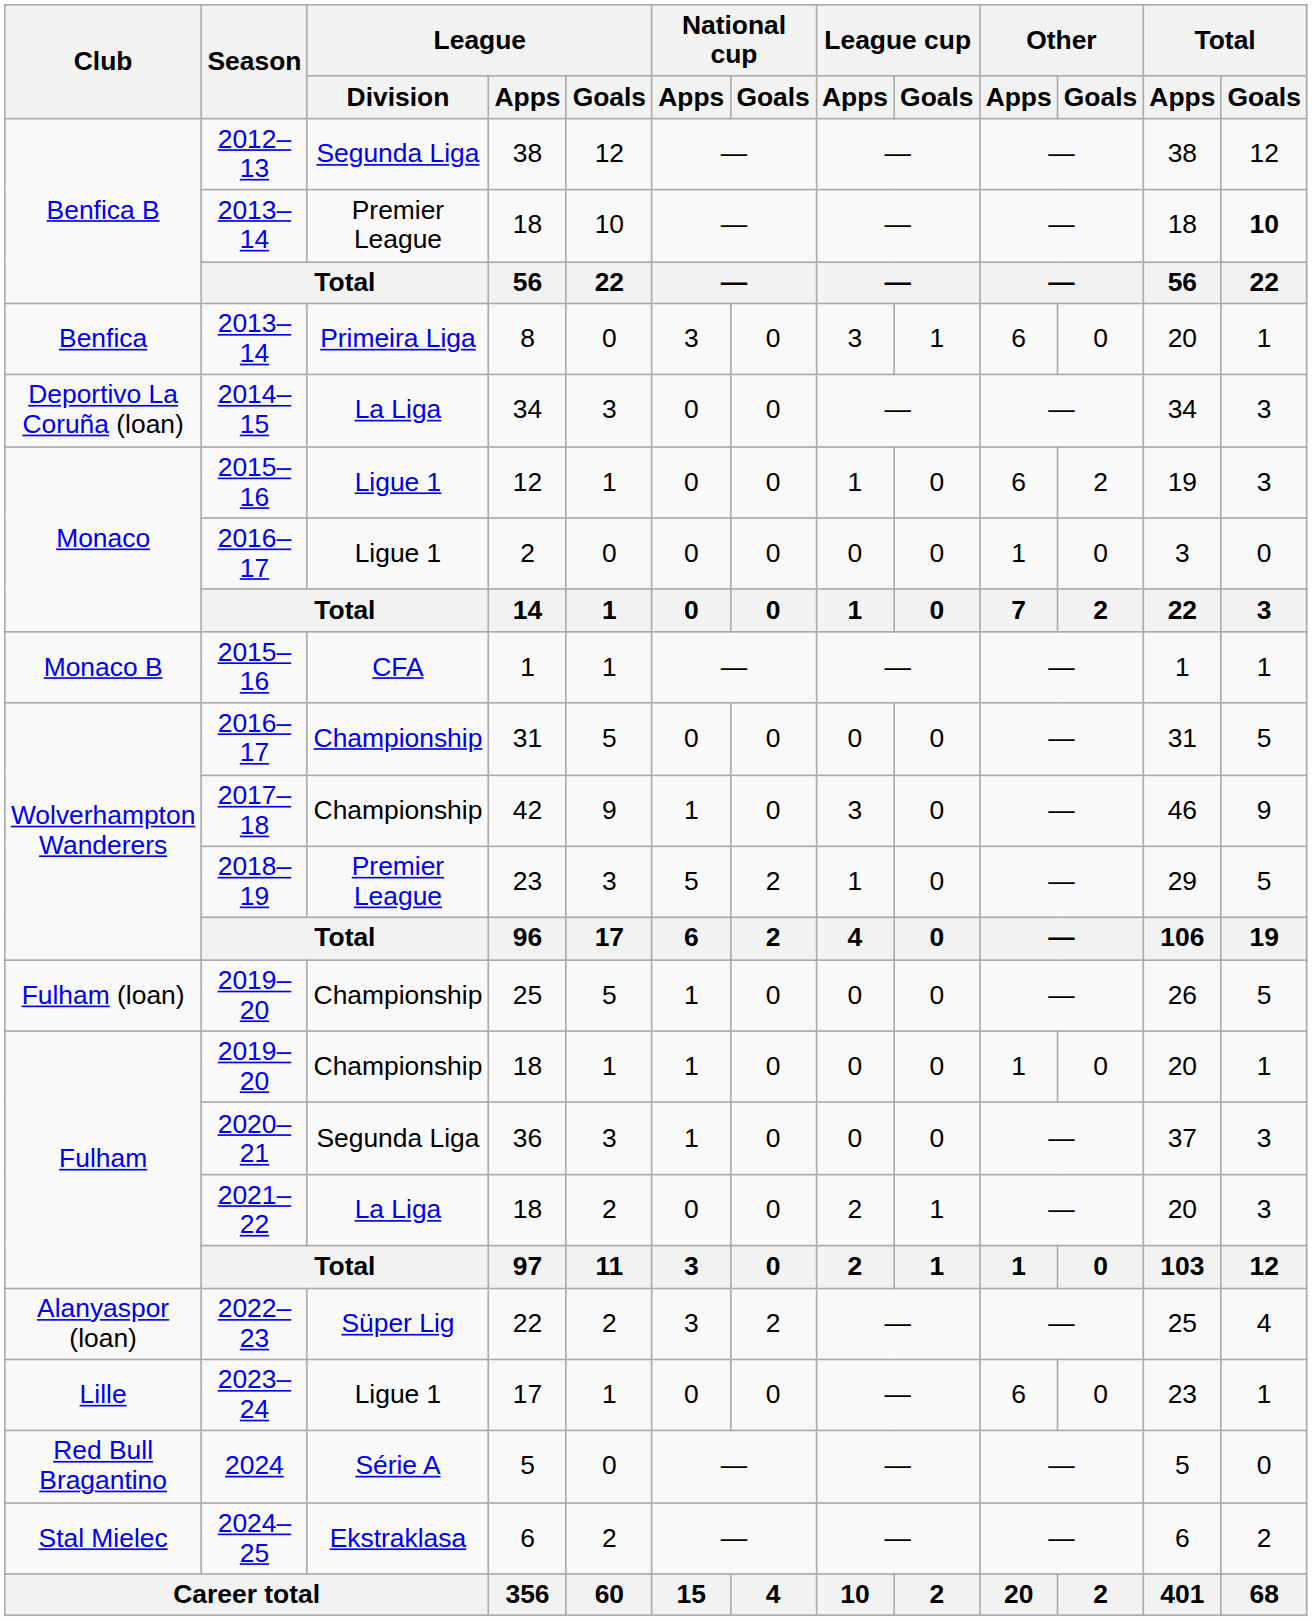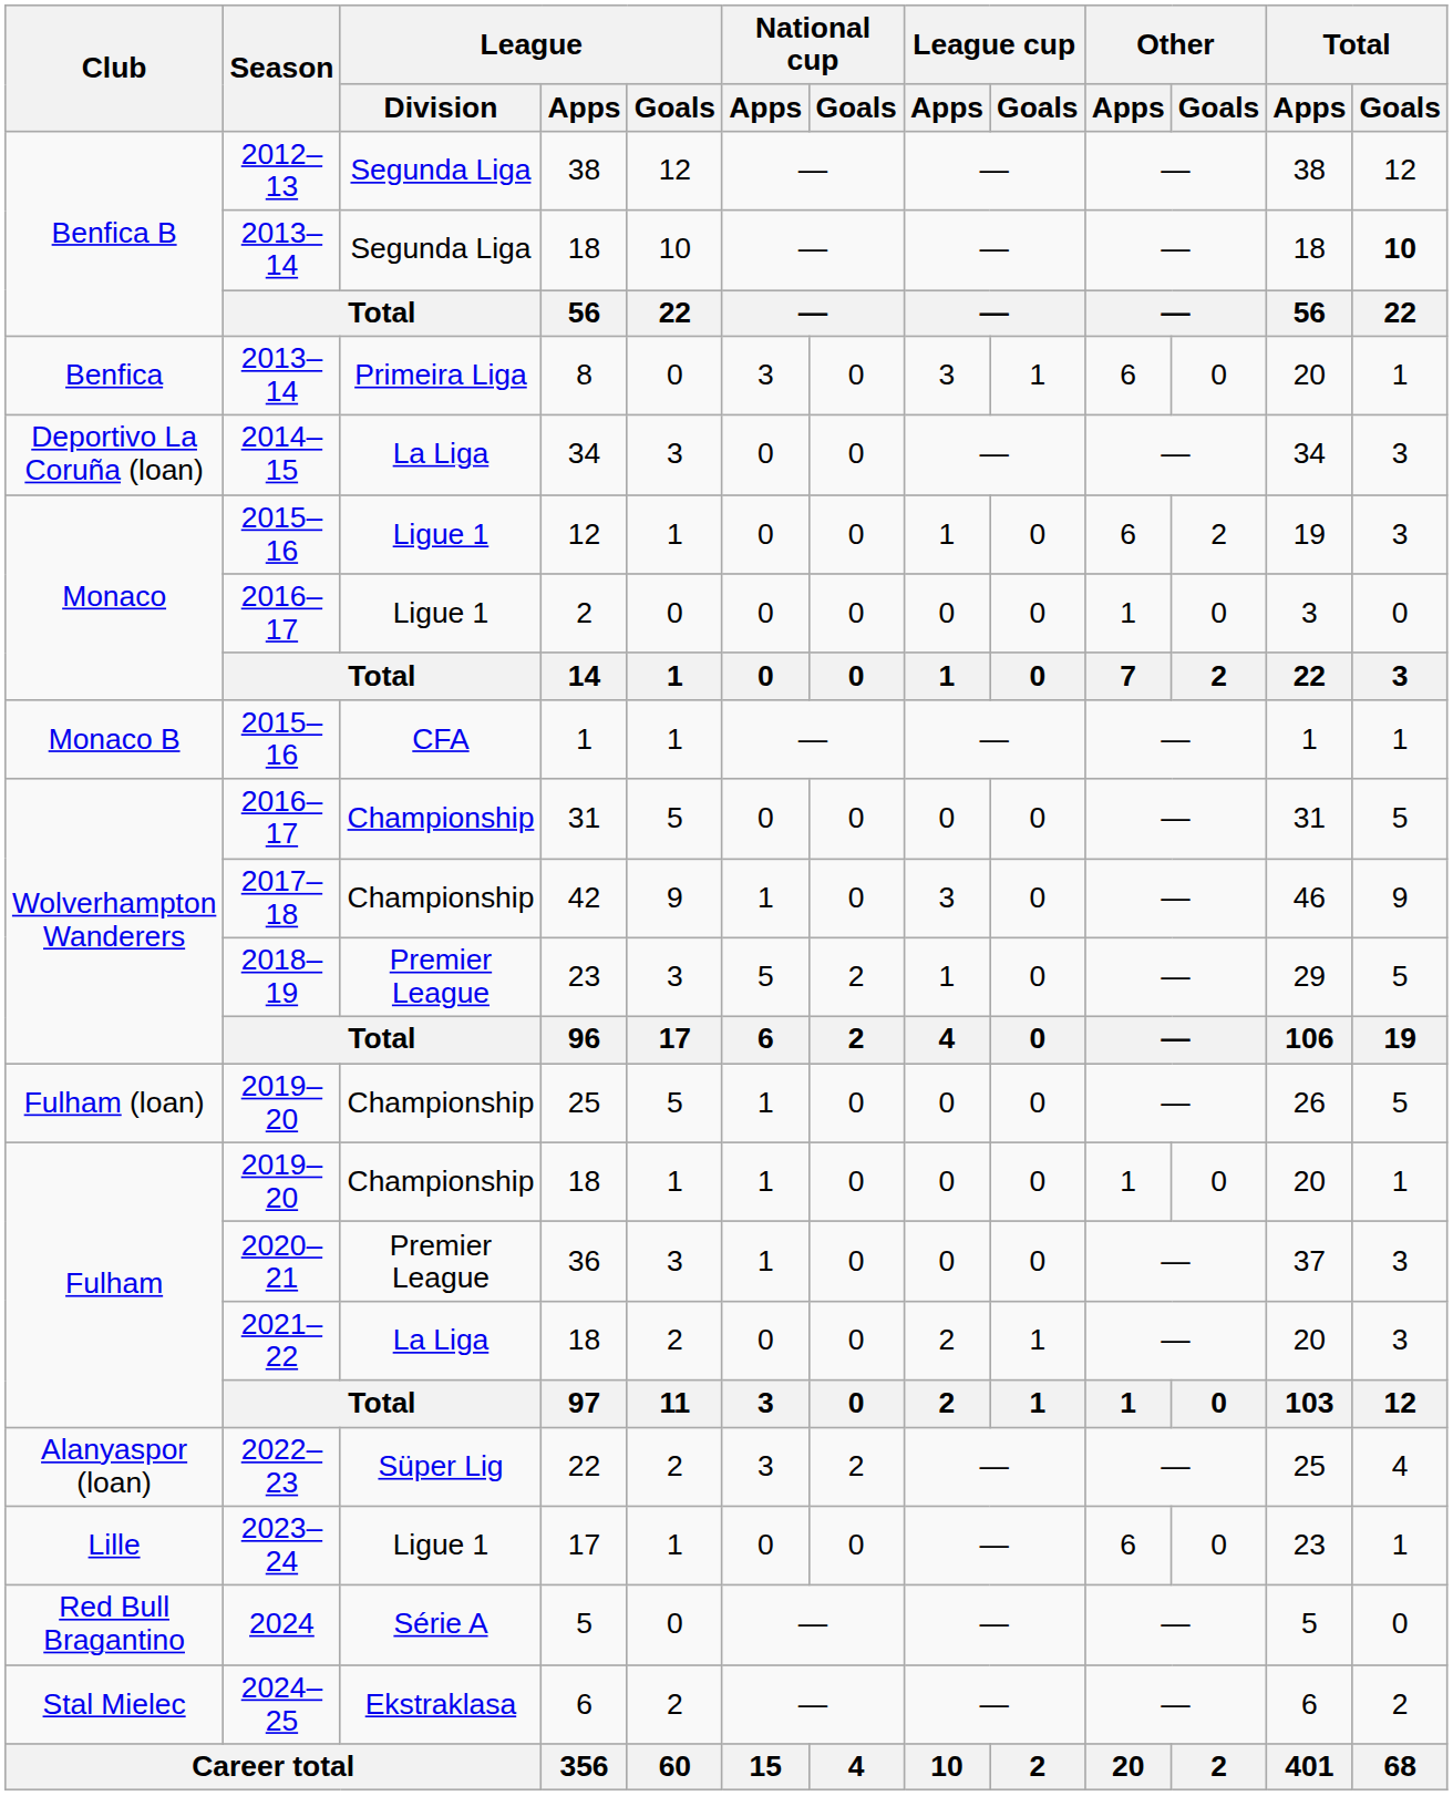 <table class="wikitable" style="text-align:center">
 <tr>
 <th rowspan="2">Club</th>
 <th rowspan="2">Season</th>
 <th colspan="3">League</th>
 <th colspan="2">National cup</th>
 <th colspan="2">League cup</th>
 <th colspan="2">Other</th>
 <th colspan="2">Total</th>
 </tr>
 <tr>
 <th>Division</th>
 <th>Apps</th>
 <th>Goals</th>
 <th>Apps</th>
 <th>Goals</th>
 <th>Apps</th>
 <th>Goals</th>
 <th>Apps</th>
 <th>Goals</th>
 <th>Apps</th>
 <th>Goals</th>
 </tr>
 <tr>
 <td rowspan="3"><a href='#'>Benfica B</a></td>
 <td><a href='#'>2012–13</a></td>
 <td><a href='#'>Segunda Liga</a></td>
 <td>38</td>
 <td>12</td>
 <td colspan="2">—</td>
 <td colspan="2">—</td>
 <td colspan="2">—</td>
 <td>38</td>
 <td>12</td>
 </tr>
 <tr>
 <td><a href='#'>2013–14</a></td>
-<td>Premier League</td>
+<td>Segunda Liga</td>
 <td>18</td>
 <td>10</td>
 <td colspan="2">—</td>
 <td colspan="2">—</td>
 <td colspan="2">—</td>
 <td>18</td>
 <td><strong>10</strong></td>
 </tr>
 <tr>
 <th colspan="2">Total</th>
 <th>56</th>
 <th>22</th>
 <th colspan="2">—</th>
 <th colspan="2">—</th>
 <th colspan="2">—</th>
 <th>56</th>
 <th>22</th>
 </tr>
 <tr>
 <td><a href='#'>Benfica</a></td>
 <td><a href='#'>2013–14</a></td>
 <td><a href='#'>Primeira Liga</a></td>
 <td>8</td>
 <td>0</td>
 <td>3</td>
 <td>0</td>
 <td>3</td>
 <td>1</td>
 <td>6</td>
 <td>0</td>
 <td>20</td>
 <td>1</td>
 </tr>
 <tr>
 <td><a href='#'>Deportivo La Coruña</a> (loan)</td>
 <td><a href='#'>2014–15</a></td>
 <td><a href='#'>La Liga</a></td>
 <td>34</td>
 <td>3</td>
 <td>0</td>
 <td>0</td>
 <td colspan="2">—</td>
 <td colspan="2">—</td>
 <td>34</td>
 <td>3</td>
 </tr>
 <tr>
 <td rowspan="3"><a href='#'>Monaco</a></td>
 <td><a href='#'>2015–16</a></td>
 <td><a href='#'>Ligue 1</a></td>
 <td>12</td>
 <td>1</td>
 <td>0</td>
 <td>0</td>
 <td>1</td>
 <td>0</td>
 <td>6</td>
 <td>2</td>
 <td>19</td>
 <td>3</td>
 </tr>
 <tr>
 <td><a href='#'>2016–17</a></td>
 <td>Ligue 1</td>
 <td>2</td>
 <td>0</td>
 <td>0</td>
 <td>0</td>
 <td>0</td>
 <td>0</td>
 <td>1</td>
 <td>0</td>
 <td>3</td>
 <td>0</td>
 </tr>
 <tr>
 <th colspan="2">Total</th>
 <th>14</th>
 <th>1</th>
 <th>0</th>
 <th>0</th>
 <th>1</th>
 <th>0</th>
 <th>7</th>
 <th>2</th>
 <th>22</th>
 <th>3</th>
 </tr>
 <tr>
 <td><a href='#'>Monaco B</a></td>
 <td><a href='#'>2015–16</a></td>
 <td><a href='#'>CFA</a></td>
 <td>1</td>
 <td>1</td>
 <td colspan="2">—</td>
 <td colspan="2">—</td>
 <td colspan="2">—</td>
 <td>1</td>
 <td>1</td>
 </tr>
 <tr>
 <td rowspan="4"><a href='#'>Wolverhampton Wanderers</a></td>
 <td><a href='#'>2016–17</a></td>
 <td><a href='#'>Championship</a></td>
 <td>31</td>
 <td>5</td>
 <td>0</td>
 <td>0</td>
 <td>0</td>
 <td>0</td>
 <td colspan="2">—</td>
 <td>31</td>
 <td>5</td>
 </tr>
 <tr>
 <td><a href='#'>2017–18</a></td>
 <td>Championship</td>
 <td>42</td>
 <td>9</td>
 <td>1</td>
 <td>0</td>
 <td>3</td>
 <td>0</td>
 <td colspan="2">—</td>
 <td>46</td>
 <td>9</td>
 </tr>
 <tr>
 <td><a href='#'>2018–19</a></td>
 <td><a href='#'>Premier League</a></td>
 <td>23</td>
 <td>3</td>
 <td>5</td>
 <td>2</td>
 <td>1</td>
 <td>0</td>
 <td colspan="2">—</td>
 <td>29</td>
 <td>5</td>
 </tr>
 <tr>
 <th colspan="2">Total</th>
 <th>96</th>
 <th>17</th>
 <th>6</th>
 <th>2</th>
 <th>4</th>
 <th>0</th>
 <th colspan="2">—</th>
 <th>106</th>
 <th>19</th>
 </tr>
 <tr>
 <td><a href='#'>Fulham</a> (loan)</td>
 <td><a href='#'>2019–20</a></td>
 <td>Championship</td>
 <td>25</td>
 <td>5</td>
 <td>1</td>
 <td>0</td>
 <td>0</td>
 <td>0</td>
 <td colspan="2">—</td>
 <td>26</td>
 <td>5</td>
 </tr>
 <tr>
 <td rowspan="4"><a href='#'>Fulham</a></td>
 <td><a href='#'>2019–20</a></td>
 <td>Championship</td>
 <td>18</td>
 <td>1</td>
 <td>1</td>
 <td>0</td>
 <td>0</td>
 <td>0</td>
 <td>1</td>
 <td>0</td>
 <td>20</td>
 <td>1</td>
 </tr>
 <tr>
 <td><a href='#'>2020–21</a></td>
-<td>Segunda Liga</td>
+<td>Premier League</td>
 <td>36</td>
 <td>3</td>
 <td>1</td>
 <td>0</td>
 <td>0</td>
 <td>0</td>
 <td colspan="2">—</td>
 <td>37</td>
 <td>3</td>
 </tr>
 <tr>
 <td><a href='#'>2021–22</a></td>
 <td><a href='#'>La Liga</a></td>
 <td>18</td>
 <td>2</td>
 <td>0</td>
 <td>0</td>
 <td>2</td>
 <td>1</td>
 <td colspan="2">—</td>
 <td>20</td>
 <td>3</td>
 </tr>
 <tr>
 <th colspan="2">Total</th>
 <th>97</th>
 <th>11</th>
 <th>3</th>
 <th>0</th>
 <th>2</th>
 <th>1</th>
 <th>1</th>
 <th>0</th>
 <th>103</th>
 <th>12</th>
 </tr>
 <tr>
 <td><a href='#'>Alanyaspor</a> (loan)</td>
 <td><a href='#'>2022–23</a></td>
 <td><a href='#'>Süper Lig</a></td>
 <td>22</td>
 <td>2</td>
 <td>3</td>
 <td>2</td>
 <td colspan="2">—</td>
 <td colspan="2">—</td>
 <td>25</td>
 <td>4</td>
 </tr>
 <tr>
 <td><a href='#'>Lille</a></td>
 <td><a href='#'>2023–24</a></td>
 <td>Ligue 1</td>
 <td>17</td>
 <td>1</td>
 <td>0</td>
 <td>0</td>
 <td colspan="2">—</td>
 <td>6</td>
 <td>0</td>
 <td>23</td>
 <td>1</td>
 </tr>
 <tr>
 <td><a href='#'>Red Bull Bragantino</a></td>
 <td><a href='#'>2024</a></td>
 <td><a href='#'>Série A</a></td>
 <td>5</td>
 <td>0</td>
 <td colspan="2">—</td>
 <td colspan="2">—</td>
 <td colspan="2">—</td>
 <td>5</td>
 <td>0</td>
 </tr>
 <tr>
 <td><a href='#'>Stal Mielec</a></td>
 <td><a href='#'>2024–25</a></td>
 <td><a href='#'>Ekstraklasa</a></td>
 <td>6</td>
 <td>2</td>
 <td colspan="2">—</td>
 <td colspan="2">—</td>
 <td colspan="2">—</td>
 <td>6</td>
 <td>2</td>
 </tr>
 <tr>
 <th colspan="3">Career total</th>
 <th>356</th>
 <th>60</th>
 <th>15</th>
 <th>4</th>
 <th>10</th>
 <th>2</th>
 <th>20</th>
 <th>2</th>
 <th>401</th>
 <th>68</th>
 </tr>
 </table>
